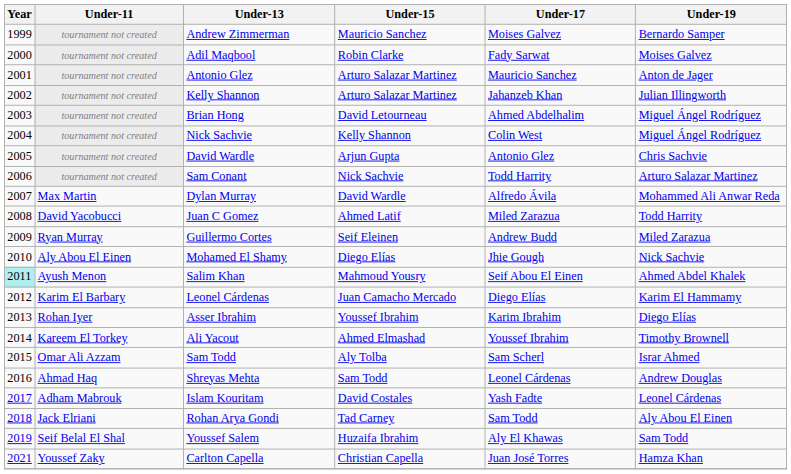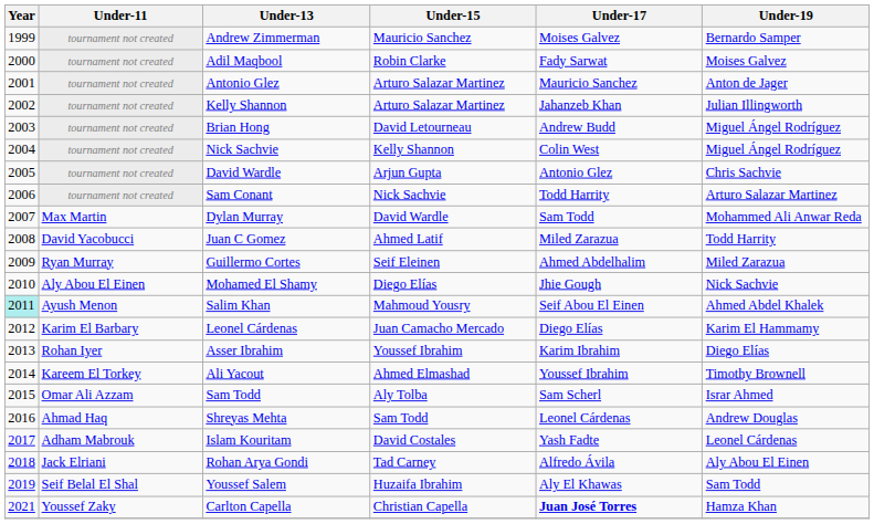 <table class="wikitable sortable" style="font-size: 85%">
 <tr>
 <th>Year</th>
 <th width=200>Under-11</th>
 <th width=200>Under-13</th>
 <th width=200>Under-15</th>
 <th width=200>Under-17</th>
 <th width=200>Under-19</th>
 </tr>
 <tr>
 <td>1999</td>
 <td style="background: #ececec; color: grey; text-align: center" class="table-na"><small><em>tournament not created</em></small></td>
 <td> <a href='#'>Andrew Zimmerman</a></td>
 <td> <a href='#'>Mauricio Sanchez</a></td>
 <td> <a href='#'>Moises Galvez</a></td>
 <td> <a href='#'>Bernardo Samper</a></td>
 </tr>
 <tr>
 <td>2000</td>
 <td style="background: #ececec; color: grey; text-align: center" class="table-na"><small><em>tournament not created</em></small></td>
 <td> <a href='#'>Adil Maqbool</a></td>
 <td> <a href='#'>Robin Clarke</a></td>
 <td> <a href='#'>Fady Sarwat</a></td>
 <td> <a href='#'>Moises Galvez</a></td>
 </tr>
 <tr>
 <td>2001</td>
 <td style="background: #ececec; color: grey; text-align: center" class="table-na"><small><em>tournament not created</em></small></td>
 <td> <a href='#'>Antonio Glez</a></td>
 <td> <a href='#'>Arturo Salazar Martinez</a></td>
 <td> <a href='#'>Mauricio Sanchez</a></td>
 <td> <a href='#'>Anton de Jager</a></td>
 </tr>
 <tr>
 <td>2002</td>
 <td style="background: #ececec; color: grey; text-align: center" class="table-na"><small><em>tournament not created</em></small></td>
 <td> <a href='#'>Kelly Shannon</a></td>
 <td> <a href='#'>Arturo Salazar Martinez</a></td>
 <td> <a href='#'>Jahanzeb Khan</a></td>
 <td> <a href='#'>Julian Illingworth</a></td>
 </tr>
 <tr>
 <td>2003</td>
 <td style="background: #ececec; color: grey; text-align: center" class="table-na"><small><em>tournament not created</em></small></td>
 <td> <a href='#'>Brian Hong</a></td>
 <td> <a href='#'>David Letourneau</a></td>
-<td> <a href='#'>Ahmed Abdelhalim</a></td>
+<td> <a href='#'>Andrew Budd</a></td>
 <td> <a href='#'>Miguel Ángel Rodríguez</a></td>
 </tr>
 <tr>
 <td>2004</td>
 <td style="background: #ececec; color: grey; text-align: center" class="table-na"><small><em>tournament not created</em></small></td>
 <td> <a href='#'>Nick Sachvie</a></td>
 <td> <a href='#'>Kelly Shannon</a></td>
 <td> <a href='#'>Colin West</a></td>
 <td> <a href='#'>Miguel Ángel Rodríguez</a></td>
 </tr>
 <tr>
 <td>2005</td>
 <td style="background: #ececec; color: grey; text-align: center" class="table-na"><small><em>tournament not created</em></small></td>
 <td> <a href='#'>David Wardle</a></td>
 <td> <a href='#'>Arjun Gupta</a></td>
 <td> <a href='#'>Antonio Glez</a></td>
 <td> <a href='#'>Chris Sachvie</a></td>
 </tr>
 <tr>
 <td>2006</td>
 <td style="background: #ececec; color: grey; text-align: center" class="table-na"><small><em>tournament not created</em></small></td>
 <td> <a href='#'>Sam Conant</a></td>
 <td> <a href='#'>Nick Sachvie</a></td>
 <td> <a href='#'>Todd Harrity</a></td>
 <td> <a href='#'>Arturo Salazar Martinez</a></td>
 </tr>
 <tr>
 <td>2007</td>
 <td> <a href='#'>Max Martin</a></td>
 <td> <a href='#'>Dylan Murray</a></td>
 <td> <a href='#'>David Wardle</a></td>
-<td> <a href='#'>Alfredo Ávila</a></td>
+<td> <a href='#'>Sam Todd</a></td>
 <td> <a href='#'>Mohammed Ali Anwar Reda</a></td>
 </tr>
 <tr>
 <td>2008</td>
 <td> <a href='#'>David Yacobucci</a></td>
 <td> <a href='#'>Juan C Gomez</a></td>
 <td> <a href='#'>Ahmed Latif</a></td>
 <td> <a href='#'>Miled Zarazua</a></td>
 <td> <a href='#'>Todd Harrity</a></td>
 </tr>
 <tr>
 <td>2009</td>
 <td> <a href='#'>Ryan Murray</a></td>
 <td> <a href='#'>Guillermo Cortes</a></td>
 <td> <a href='#'>Seif Eleinen</a></td>
-<td> <a href='#'>Andrew Budd</a></td>
+<td> <a href='#'>Ahmed Abdelhalim</a></td>
 <td> <a href='#'>Miled Zarazua</a></td>
 </tr>
 <tr>
 <td>2010</td>
 <td> <a href='#'>Aly Abou El Einen</a></td>
 <td> <a href='#'>Mohamed El Shamy</a></td>
 <td> <a href='#'>Diego Elías</a></td>
 <td> <a href='#'>Jhie Gough</a></td>
 <td> <a href='#'>Nick Sachvie</a></td>
 </tr>
 <tr>
 <td style="background: paleturquoise;">2011</td>
 <td> <a href='#'>Ayush Menon</a></td>
 <td> <a href='#'>Salim Khan</a></td>
 <td> <a href='#'>Mahmoud Yousry</a></td>
 <td> <a href='#'>Seif Abou El Einen</a></td>
 <td> <a href='#'>Ahmed Abdel Khalek</a></td>
 </tr>
 <tr>
 <td>2012</td>
 <td> <a href='#'>Karim El Barbary</a></td>
 <td> <a href='#'>Leonel Cárdenas</a></td>
 <td> <a href='#'>Juan Camacho Mercado</a></td>
 <td> <a href='#'>Diego Elías</a></td>
 <td> <a href='#'>Karim El Hammamy</a></td>
 </tr>
 <tr>
 <td>2013</td>
 <td> <a href='#'>Rohan Iyer</a></td>
 <td> <a href='#'>Asser Ibrahim</a></td>
 <td> <a href='#'>Youssef Ibrahim</a></td>
 <td> <a href='#'>Karim Ibrahim</a></td>
 <td> <a href='#'>Diego Elías</a></td>
 </tr>
 <tr>
 <td>2014</td>
 <td> <a href='#'>Kareem El Torkey</a></td>
 <td> <a href='#'>Ali Yacout</a></td>
 <td> <a href='#'>Ahmed Elmashad</a></td>
 <td> <a href='#'>Youssef Ibrahim</a></td>
 <td> <a href='#'>Timothy Brownell</a></td>
 </tr>
 <tr>
 <td>2015</td>
 <td> <a href='#'>Omar Ali Azzam</a></td>
 <td> <a href='#'>Sam Todd</a></td>
 <td> <a href='#'>Aly Tolba</a></td>
 <td> <a href='#'>Sam Scherl</a></td>
 <td> <a href='#'>Israr Ahmed</a></td>
 </tr>
 <tr>
 <td>2016</td>
 <td> <a href='#'>Ahmad Haq</a></td>
 <td> <a href='#'>Shreyas Mehta</a></td>
 <td> <a href='#'>Sam Todd</a></td>
 <td> <a href='#'>Leonel Cárdenas</a></td>
 <td> <a href='#'>Andrew Douglas</a></td>
 </tr>
 <tr>
 <td><a href='#'>2017</a></td>
 <td> <a href='#'>Adham Mabrouk</a></td>
 <td> <a href='#'>Islam Kouritam</a></td>
 <td> <a href='#'>David Costales</a></td>
 <td> <a href='#'>Yash Fadte</a></td>
 <td> <a href='#'>Leonel Cárdenas</a></td>
 </tr>
 <tr>
 <td><a href='#'>2018</a></td>
 <td> <a href='#'>Jack Elriani</a></td>
 <td> <a href='#'>Rohan Arya Gondi</a></td>
 <td> <a href='#'>Tad Carney</a></td>
-<td> <a href='#'>Sam Todd</a></td>
+<td> <a href='#'>Alfredo Ávila</a></td>
 <td> <a href='#'>Aly Abou El Einen</a></td>
 </tr>
 <tr>
 <td><a href='#'>2019</a></td>
 <td> <a href='#'>Seif Belal El Shal</a></td>
 <td> <a href='#'>Youssef Salem</a></td>
 <td> <a href='#'>Huzaifa Ibrahim</a></td>
 <td> <a href='#'>Aly El Khawas</a></td>
 <td> <a href='#'>Sam Todd</a></td>
 </tr>
 <tr>
 <td><a href='#'>2021</a></td>
 <td> <a href='#'>Youssef Zaky</a></td>
 <td> <a href='#'>Carlton Capella</a></td>
 <td> <a href='#'>Christian Capella</a></td>
-<td> <a href='#'>Juan José Torres</a></td>
+<td><strong> <a href='#'>Juan José Torres</a></strong></td>
 <td> <a href='#'>Hamza Khan</a></td>
 </tr>
 <tr>
 </tr>
 </table>
